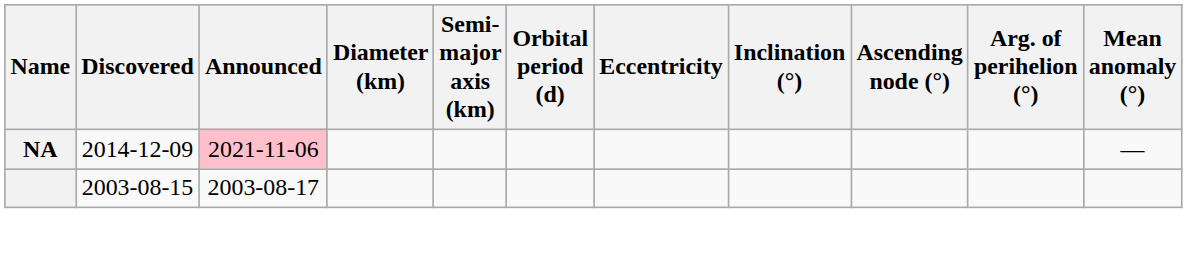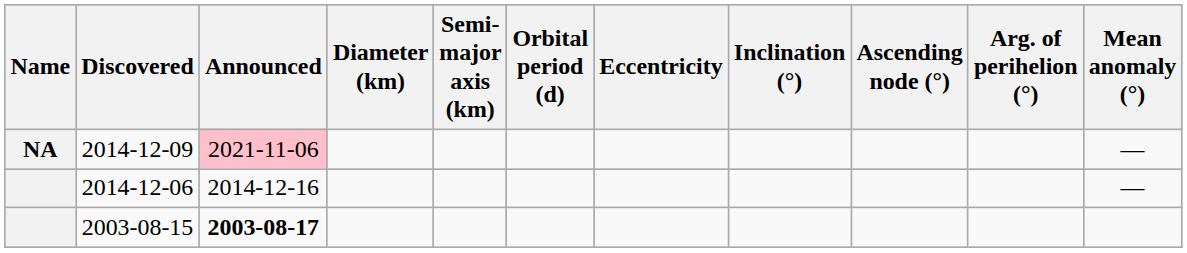 <table class="wikitable" style="font-size: 0.9em; width: 450px;">
 <tr>
 <th width=90>Name</th>
 <th>Discovered</th>
 <th>Announced</th>
 <th>Diameter (km)</th>
 <th>Semi-major axis (km)</th>
 <th>Orbital period (d)</th>
 <th>Eccentricity</th>
 <th>Inclination (°)</th>
 <th>Ascending node (°)</th>
 <th>Arg. of perihelion (°)</th>
 <th>Mean anomaly (°)</th>
 </tr>
 <tr align=center>
 <th>NA</th>
 <td>2014-12-09</td>
 <td style="background: pink;">2021-11-06</td>
 <td></td>
 <td></td>
 <td></td>
 <td></td>
 <td></td>
 <td></td>
 <td></td>
 <td>—</td>
 </tr>
 <tr align=center>
 <th></th>
+<td>2014-12-06</td>
+<td>2014-12-16</td>
+<td></td>
+<td></td>
+<td></td>
+<td></td>
+<td></td>
+<td></td>
+<td></td>
+<td>—</td>
+</tr>
+<tr align=center>
+<th></th>
 <td>2003-08-15</td>
-<td>2003-08-17</td>
+<td><strong>2003-08-17</strong></td>
 <td></td>
 <td></td>
 <td></td>
 <td></td>
 <td></td>
 <td></td>
 <td></td>
 <td></td>
 </tr>
 </table>
